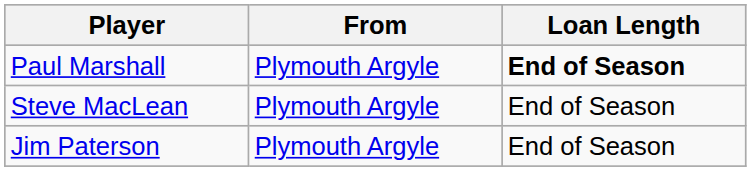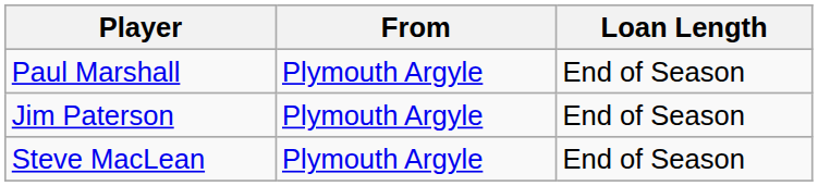 <table class="wikitable" style="font-size:95%; width:50%">
 <tr>
 <th>Player</th>
 <th>From</th>
 <th>Loan Length</th>
 </tr>
 <tr>
 <td align=left> <a href='#'>Paul Marshall</a></td>
 <td align=eft> <a href='#'>Plymouth Argyle</a></td>
-<td align=left><strong>End of Season</strong></td>
-</tr>
-<tr>
-<td align=left> <a href='#'>Steve MacLean</a></td>
-<td align=eft> <a href='#'>Plymouth Argyle</a></td>
 <td align=left>End of Season</td>
 </tr>
 <tr>
 <td align=left> <a href='#'>Jim Paterson</a></td>
 <td align=eft> <a href='#'>Plymouth Argyle</a></td>
 <td align=left>End of Season</td>
 </tr>
+<tr>
+<td align=left> <a href='#'>Steve MacLean</a></td>
+<td align=eft> <a href='#'>Plymouth Argyle</a></td>
+<td align=left>End of Season</td>
+</tr>
 </table>
